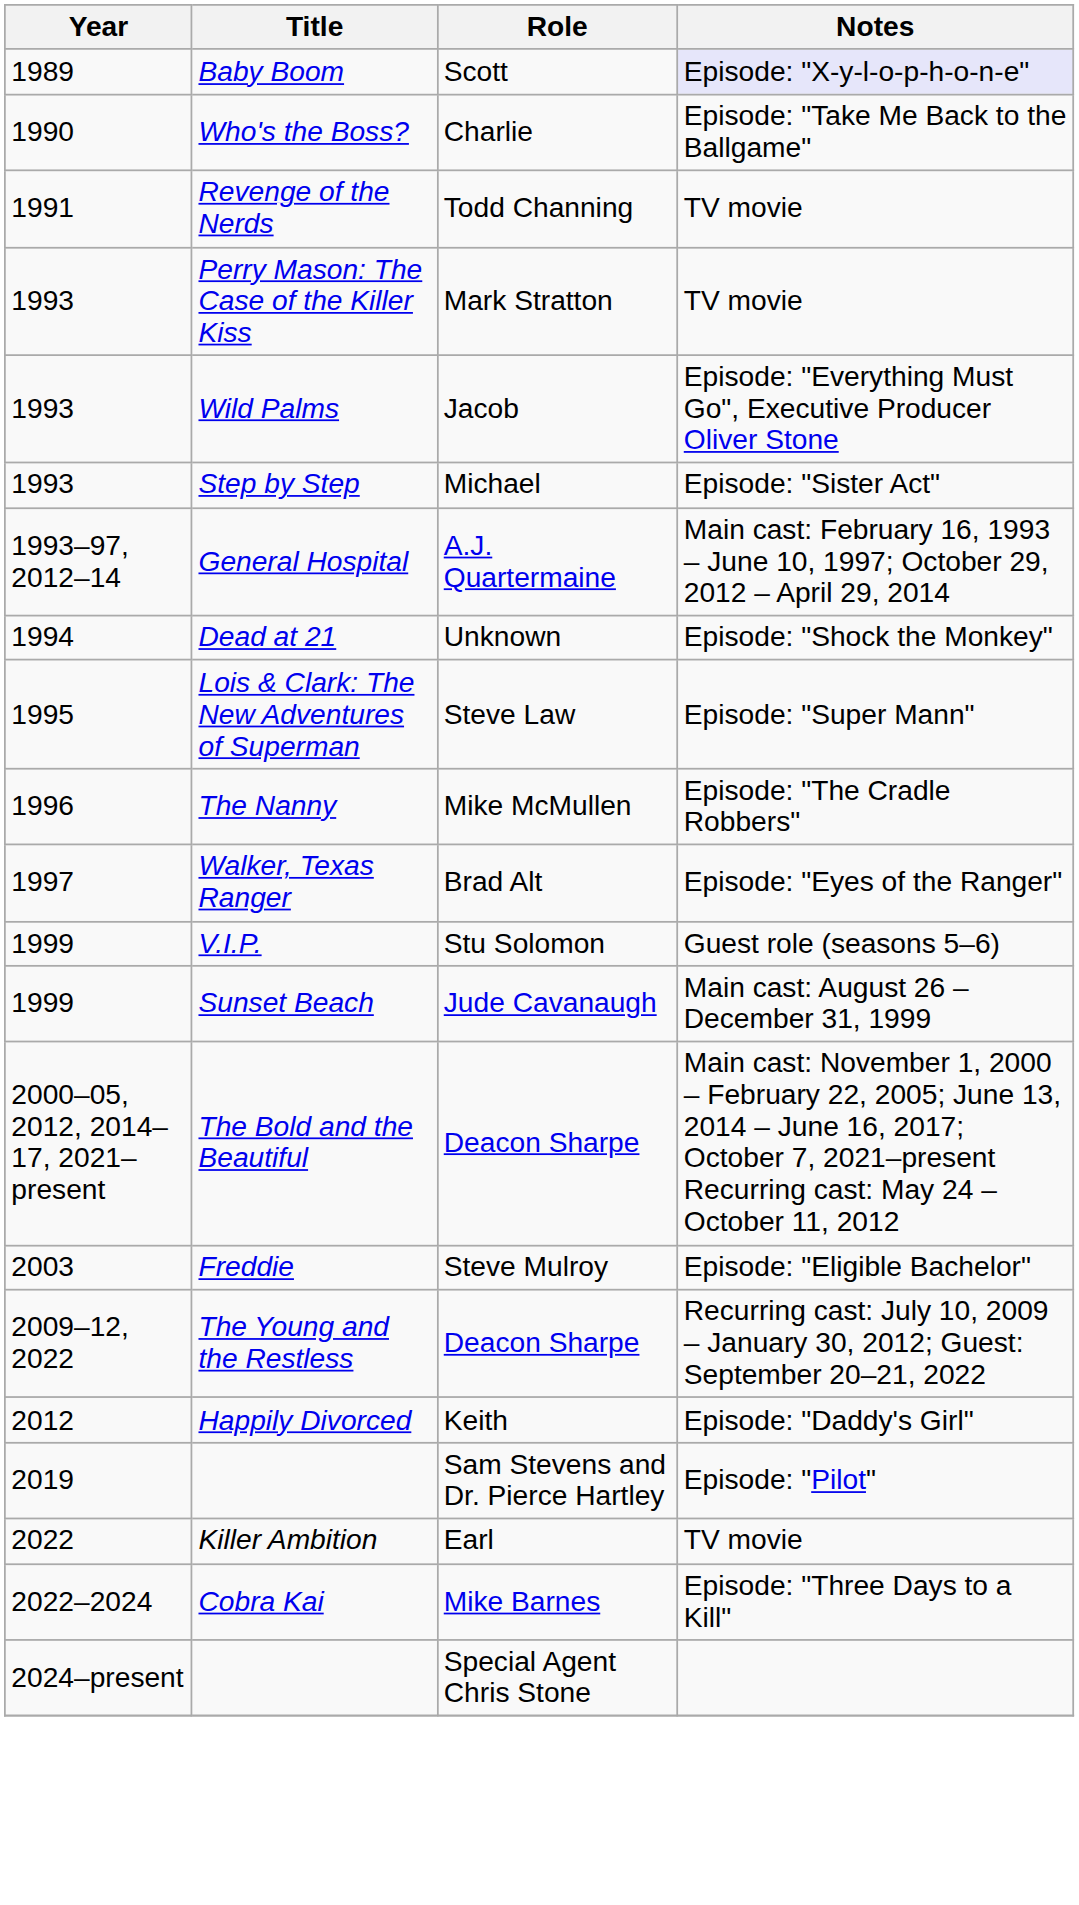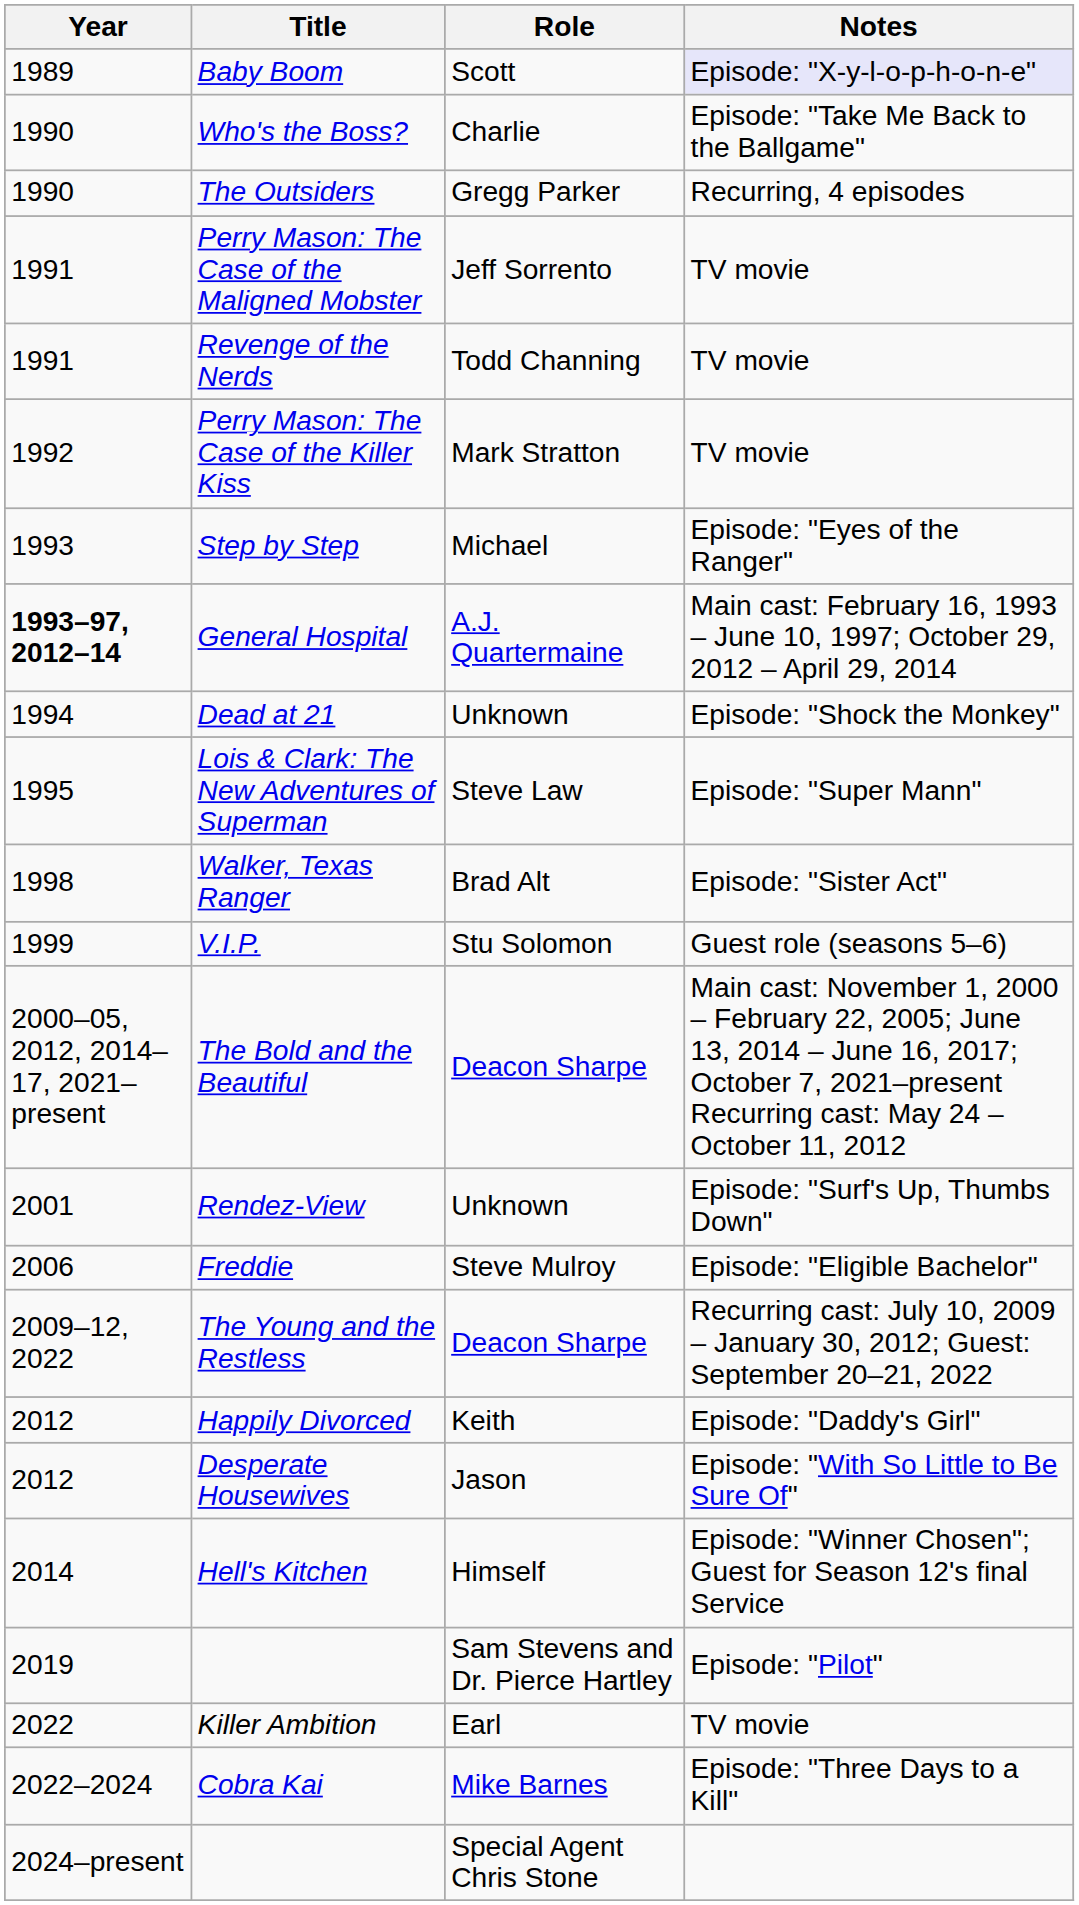 <table class="wikitable sortable">
 <tr>
 <th>Year</th>
 <th>Title</th>
 <th>Role</th>
 <th class="unsortable">Notes</th>
 </tr>
 <tr>
 <td>1989</td>
 <td><em><a href='#'>Baby Boom</a></em></td>
 <td>Scott</td>
 <td style="background: lavender;">Episode: "X-y-l-o-p-h-o-n-e"</td>
 </tr>
 <tr>
 <td>1990</td>
 <td><em><a href='#'>Who's the Boss?</a></em></td>
 <td>Charlie</td>
 <td>Episode: "Take Me Back to the Ballgame"</td>
 </tr>
 <tr>
+<td>1990</td>
+<td><em><a href='#'>The Outsiders</a></em></td>
+<td>Gregg Parker</td>
+<td>Recurring, 4 episodes</td>
+</tr>
+<tr>
+<td>1991</td>
+<td><em><a href='#'>Perry Mason: The Case of the Maligned Mobster</a></em></td>
+<td>Jeff Sorrento</td>
+<td>TV movie</td>
+</tr>
+<tr>
 <td>1991</td>
 <td><em><a href='#'>Revenge of the Nerds</a></em></td>
 <td>Todd Channing</td>
 <td>TV movie</td>
 </tr>
 <tr>
-<td>1993</td>
+<td>1992</td>
 <td><em><a href='#'>Perry Mason: The Case of the Killer Kiss</a></em></td>
 <td>Mark Stratton</td>
 <td>TV movie</td>
 </tr>
 <tr>
 <td>1993</td>
-<td><em><a href='#'>Wild Palms</a></em></td>
-<td>Jacob</td>
-<td>Episode: "Everything Must Go", Executive Producer <a href='#'>Oliver Stone</a></td>
+<td><em><a href='#'>Step by Step</a></em></td>
+<td>Michael</td>
+<td>Episode: "Eyes of the Ranger"</td>
 </tr>
 <tr>
-<td>1993</td>
-<td><em><a href='#'>Step by Step</a></em></td>
-<td>Michael</td>
-<td>Episode: "Sister Act"</td>
-</tr>
-<tr>
-<td>1993–97, 2012–14</td>
+<td><strong>1993–97, 2012–14</strong></td>
 <td><em><a href='#'>General Hospital</a></em></td>
 <td><a href='#'>A.J. Quartermaine</a></td>
 <td>Main cast: February 16, 1993 – June 10, 1997; October 29, 2012 – April 29, 2014</td>
 </tr>
 <tr>
 <td>1994</td>
 <td><em><a href='#'>Dead at 21</a></em></td>
 <td>Unknown</td>
 <td>Episode: "Shock the Monkey"</td>
 </tr>
 <tr>
 <td>1995</td>
 <td><em><a href='#'>Lois & Clark: The New Adventures of Superman</a></em></td>
 <td>Steve Law</td>
 <td>Episode: "Super Mann"</td>
 </tr>
 <tr>
-<td>1996</td>
-<td><em><a href='#'>The Nanny</a></em></td>
-<td>Mike McMullen</td>
-<td>Episode: "The Cradle Robbers"</td>
-</tr>
-<tr>
-<td>1997</td>
+<td>1998</td>
 <td><em><a href='#'>Walker, Texas Ranger</a></em></td>
 <td>Brad Alt</td>
-<td>Episode: "Eyes of the Ranger"</td>
+<td>Episode: "Sister Act"</td>
 </tr>
 <tr>
 <td>1999</td>
 <td><em><a href='#'>V.I.P.</a></em></td>
 <td>Stu Solomon</td>
 <td>Guest role (seasons 5–6)</td>
 </tr>
 <tr>
-<td>1999</td>
-<td><em><a href='#'>Sunset Beach</a></em></td>
-<td><a href='#'>Jude Cavanaugh</a></td>
-<td>Main cast: August 26 – December 31, 1999</td>
-</tr>
-<tr>
 <td>2000–05, 2012, 2014–17, 2021–present</td>
 <td><em><a href='#'>The Bold and the Beautiful</a></em></td>
 <td><a href='#'>Deacon Sharpe</a></td>
 <td>Main cast: November 1, 2000 – February 22, 2005; June 13, 2014 – June 16, 2017; October 7, 2021–present <br>Recurring cast: May 24 – October 11, 2012</td>
 </tr>
 <tr>
-<td>2003</td>
+<td>2001</td>
+<td><em><a href='#'>Rendez-View</a></em></td>
+<td>Unknown</td>
+<td>Episode: "Surf's Up, Thumbs Down"</td>
+</tr>
+<tr>
+<td>2006</td>
 <td><em><a href='#'>Freddie</a></em></td>
 <td>Steve Mulroy</td>
 <td>Episode: "Eligible Bachelor"</td>
 </tr>
 <tr>
 <td>2009–12, 2022</td>
 <td><em><a href='#'>The Young and the Restless</a></em></td>
 <td><a href='#'>Deacon Sharpe</a></td>
 <td>Recurring cast: July 10, 2009 – January 30, 2012; Guest: September 20–21, 2022</td>
 </tr>
 <tr>
 <td>2012</td>
 <td><em><a href='#'>Happily Divorced</a></em></td>
 <td>Keith</td>
 <td>Episode: "Daddy's Girl"</td>
+</tr>
+<tr>
+<td>2012</td>
+<td><em><a href='#'>Desperate Housewives</a></em></td>
+<td>Jason</td>
+<td>Episode: "<a href='#'>With So Little to Be Sure Of</a>"</td>
+</tr>
+<tr>
+<td>2014</td>
+<td><em><a href='#'>Hell's Kitchen</a></em></td>
+<td>Himself</td>
+<td>Episode: "Winner Chosen"; Guest for Season 12's final Service</td>
 </tr>
 <tr>
 <td>2019</td>
 <td><em></em></td>
 <td>Sam Stevens and Dr. Pierce Hartley</td>
 <td>Episode: "<a href='#'>Pilot</a>"</td>
 </tr>
 <tr>
 <td>2022</td>
 <td><em>Killer Ambition</em></td>
 <td>Earl</td>
 <td>TV movie</td>
 </tr>
 <tr>
 <td>2022–2024</td>
 <td><em><a href='#'>Cobra Kai</a></em></td>
 <td><a href='#'>Mike Barnes</a></td>
 <td>Episode: "Three Days to a Kill"</td>
 </tr>
 <tr>
 <td>2024–present</td>
 <td></td>
 <td>Special Agent Chris Stone</td>
 <td></td>
 </tr>
 <tr>
 </tr>
 </table>
